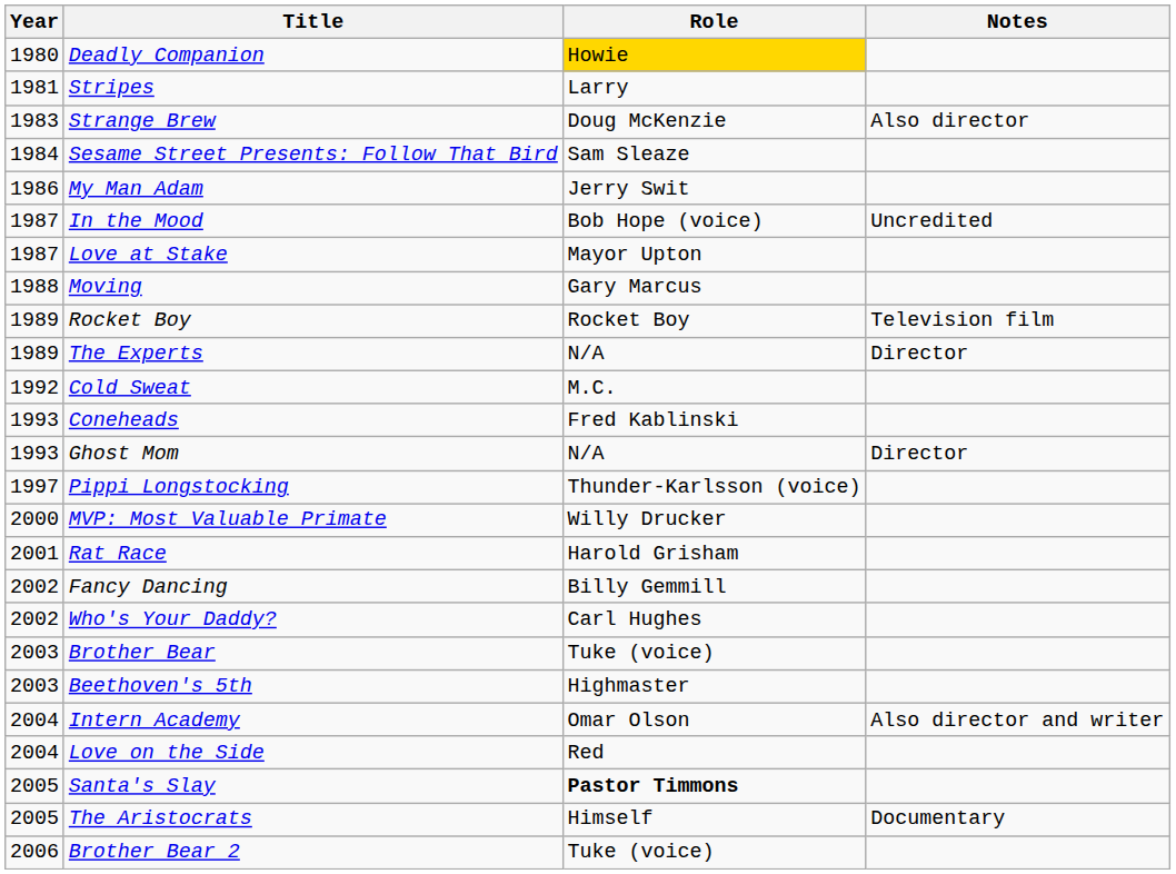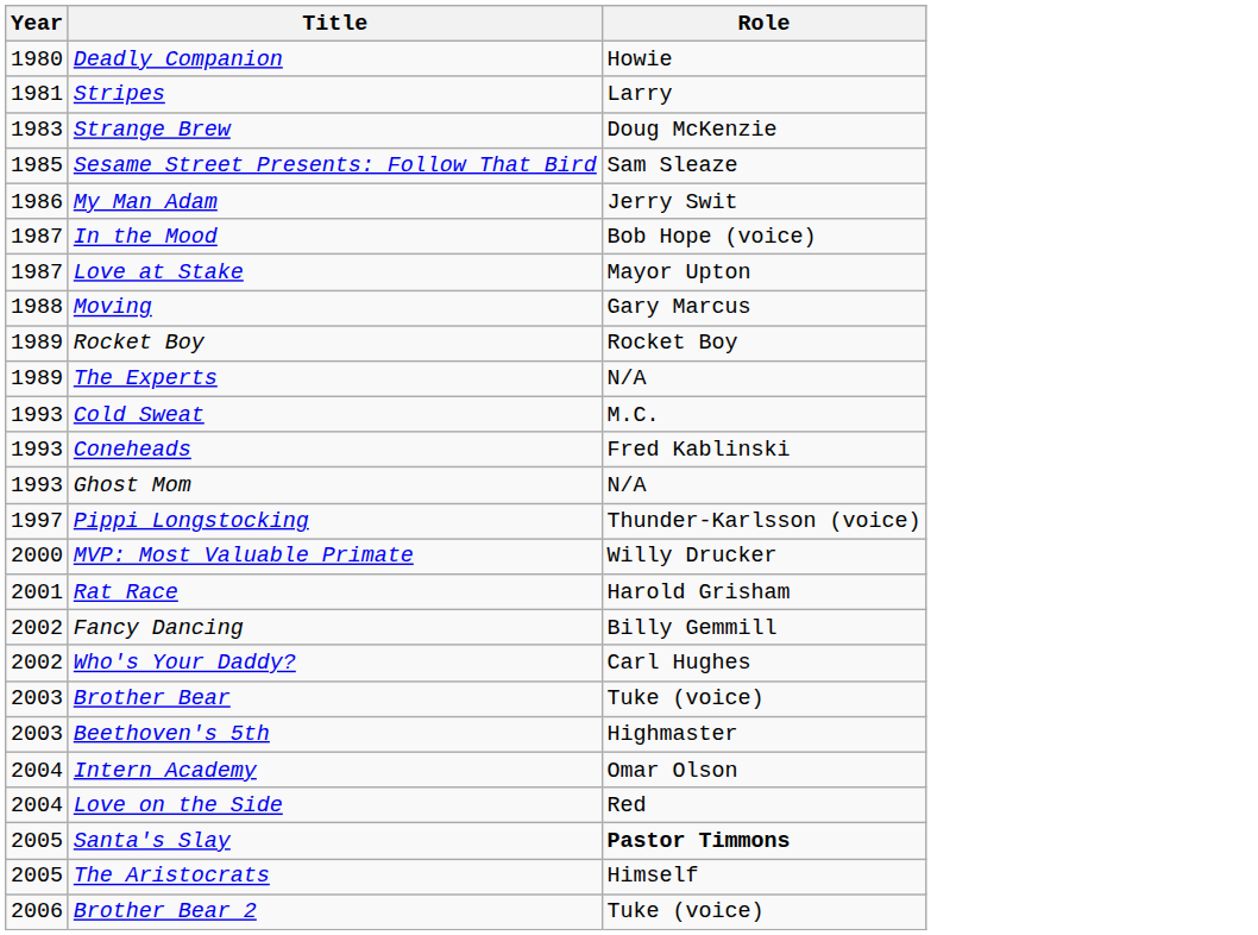 <table class="wikitable sortable">
 <tr>
 <th>Year</th>
 <th>Title</th>
 <th>Role</th>
-<th>Notes</th>
 </tr>
 <tr>
 <td>1980</td>
 <td><em><a href='#'>Deadly Companion</a></em></td>
-<td style="background: gold;">Howie</td>
-<td></td>
+<td>Howie</td>
 </tr>
 <tr>
 <td>1981</td>
 <td><em><a href='#'>Stripes</a></em></td>
 <td>Larry</td>
-<td></td>
 </tr>
 <tr>
 <td>1983</td>
 <td><em><a href='#'>Strange Brew</a></em></td>
 <td>Doug McKenzie</td>
-<td>Also director</td>
 </tr>
 <tr>
-<td>1984</td>
+<td>1985</td>
 <td><em><a href='#'>Sesame Street Presents: Follow That Bird</a></em></td>
 <td>Sam Sleaze</td>
-<td></td>
 </tr>
 <tr>
 <td>1986</td>
 <td><em><a href='#'>My Man Adam</a></em></td>
 <td>Jerry Swit</td>
-<td></td>
 </tr>
 <tr>
 <td>1987</td>
 <td><em><a href='#'>In the Mood</a></em></td>
 <td>Bob Hope (voice)</td>
-<td>Uncredited</td>
 </tr>
 <tr>
 <td>1987</td>
 <td><em><a href='#'>Love at Stake</a></em></td>
 <td>Mayor Upton</td>
-<td></td>
 </tr>
 <tr>
 <td>1988</td>
 <td><em><a href='#'>Moving</a></em></td>
 <td>Gary Marcus</td>
-<td></td>
 </tr>
 <tr>
 <td>1989</td>
 <td><em>Rocket Boy</em></td>
 <td>Rocket Boy</td>
-<td>Television film</td>
 </tr>
 <tr>
 <td>1989</td>
 <td data-sort-value="Experts, The"><em><a href='#'>The Experts</a></em></td>
 <td>N/A</td>
-<td>Director</td>
 </tr>
 <tr>
-<td>1992</td>
+<td>1993</td>
 <td><em><a href='#'>Cold Sweat</a></em></td>
 <td>M.C.</td>
-<td></td>
 </tr>
 <tr>
 <td>1993</td>
 <td><em><a href='#'>Coneheads</a></em></td>
 <td>Fred Kablinski</td>
-<td></td>
 </tr>
 <tr>
 <td>1993</td>
 <td><em>Ghost Mom</em></td>
 <td>N/A</td>
-<td>Director</td>
 </tr>
 <tr>
 <td>1997</td>
 <td><em><a href='#'>Pippi Longstocking</a></em></td>
 <td>Thunder-Karlsson (voice)</td>
-<td></td>
 </tr>
 <tr>
 <td>2000</td>
 <td><em><a href='#'>MVP: Most Valuable Primate</a></em></td>
 <td>Willy Drucker</td>
-<td></td>
 </tr>
 <tr>
 <td>2001</td>
 <td><em><a href='#'>Rat Race</a></em></td>
 <td>Harold Grisham</td>
-<td></td>
 </tr>
 <tr>
 <td>2002</td>
 <td><em>Fancy Dancing</em></td>
 <td>Billy Gemmill</td>
-<td></td>
 </tr>
 <tr>
 <td>2002</td>
 <td><em><a href='#'>Who's Your Daddy?</a></em></td>
 <td>Carl Hughes</td>
-<td></td>
 </tr>
 <tr>
 <td>2003</td>
 <td><em><a href='#'>Brother Bear</a></em></td>
 <td>Tuke (voice)</td>
-<td></td>
 </tr>
 <tr>
 <td>2003</td>
 <td><em><a href='#'>Beethoven's 5th</a></em></td>
 <td>Highmaster</td>
-<td></td>
 </tr>
 <tr>
 <td>2004</td>
 <td><em><a href='#'>Intern Academy</a></em></td>
 <td>Omar Olson</td>
-<td>Also director and writer</td>
 </tr>
 <tr>
 <td>2004</td>
 <td><em><a href='#'>Love on the Side</a></em></td>
 <td>Red</td>
-<td></td>
 </tr>
 <tr>
 <td>2005</td>
 <td><em><a href='#'>Santa's Slay</a></em></td>
 <td><strong>Pastor Timmons</strong></td>
-<td></td>
 </tr>
 <tr>
 <td>2005</td>
 <td data-sort-value="Aristocrats, The"><em><a href='#'>The Aristocrats</a></em></td>
 <td>Himself</td>
-<td>Documentary</td>
 </tr>
 <tr>
 <td>2006</td>
 <td><em><a href='#'>Brother Bear 2</a></em></td>
 <td>Tuke (voice)</td>
-<td></td>
 </tr>
 </table>
